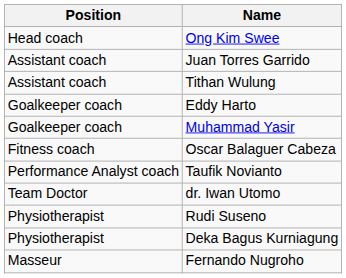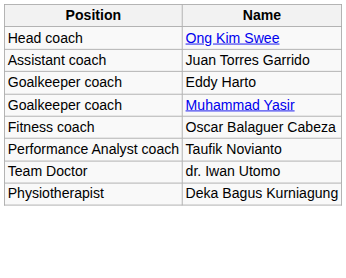 <table class="wikitable">
 <tr>
 <th>Position</th>
 <th>Name</th>
 </tr>
 <tr>
 <td>Head coach</td>
 <td> <a href='#'>Ong Kim Swee</a></td>
 </tr>
 <tr>
 <td>Assistant coach</td>
 <td> Juan Torres Garrido</td>
-</tr>
-<tr>
-<td>Assistant coach</td>
-<td> Tithan Wulung</td>
 </tr>
 <tr>
 <td>Goalkeeper coach</td>
 <td> Eddy Harto</td>
 </tr>
 <tr>
 <td>Goalkeeper coach</td>
 <td> <a href='#'>Muhammad Yasir</a></td>
 </tr>
 <tr>
 <td>Fitness coach</td>
 <td> Oscar Balaguer Cabeza</td>
 </tr>
 <tr>
 <td>Performance Analyst coach</td>
 <td> Taufik Novianto</td>
 </tr>
 <tr>
 <td>Team Doctor</td>
 <td> dr. Iwan Utomo</td>
 </tr>
 <tr>
 <td>Physiotherapist</td>
-<td> Rudi Suseno</td>
-</tr>
-<tr>
-<td>Physiotherapist</td>
 <td> Deka Bagus Kurniagung</td>
 </tr>
-<tr>
-<td>Masseur</td>
-<td> Fernando Nugroho</td>
-</tr>
 </table>
